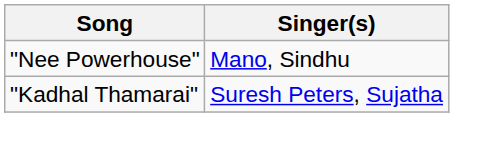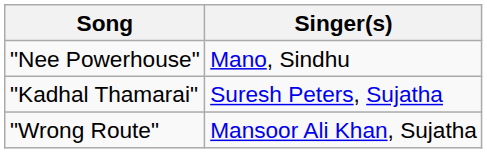 <table class="wikitable" style="font-size:95%;">
 <tr>
 <th>Song</th>
 <th>Singer(s)</th>
 </tr>
 <tr>
 <td>"Nee Powerhouse"</td>
 <td><a href='#'>Mano</a>, Sindhu</td>
 </tr>
 <tr>
 <td>"Kadhal Thamarai"</td>
 <td><a href='#'>Suresh Peters</a>, <a href='#'>Sujatha</a></td>
 </tr>
+<tr>
+<td>"Wrong Route"</td>
+<td><a href='#'>Mansoor Ali Khan</a>, Sujatha</td>
+</tr>
 </table>
